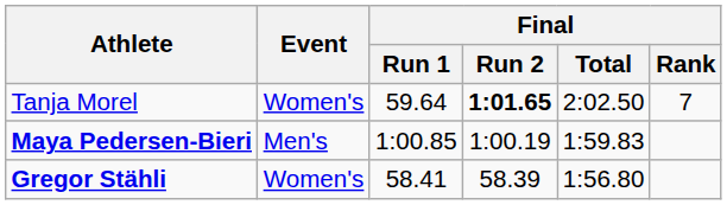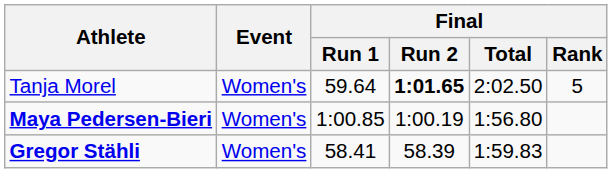 <table class="wikitable" style="font-size:90%">
 <tr>
 <th rowspan="2">Athlete</th>
 <th rowspan="2">Event</th>
 <th colspan="4">Final</th>
 </tr>
 <tr>
 <th>Run 1</th>
 <th>Run 2</th>
 <th>Total</th>
 <th>Rank</th>
 </tr>
 <tr>
 <td><a href='#'>Tanja Morel</a></td>
 <td><a href='#'>Women's</a></td>
 <td align="center">59.64</td>
 <td align="center"><strong>1:01.65</strong></td>
 <td align="center">2:02.50</td>
-<td align="center">7</td>
+<td align="center">5</td>
 </tr>
 <tr>
 <td><strong><a href='#'>Maya Pedersen-Bieri</a></strong></td>
-<td><a href='#'>Men's</a></td>
+<td><a href='#'>Women's</a></td>
 <td align="center">1:00.85</td>
 <td align="center">1:00.19</td>
-<td align="center">1:59.83</td>
+<td align="center">1:56.80</td>
 <td align="center"></td>
 </tr>
 <tr>
 <td><strong><a href='#'>Gregor Stähli</a></strong></td>
 <td><a href='#'>Women's</a></td>
 <td align="center">58.41</td>
 <td align="center">58.39</td>
-<td align="center">1:56.80</td>
+<td align="center">1:59.83</td>
 <td align="center"></td>
 </tr>
 </table>
